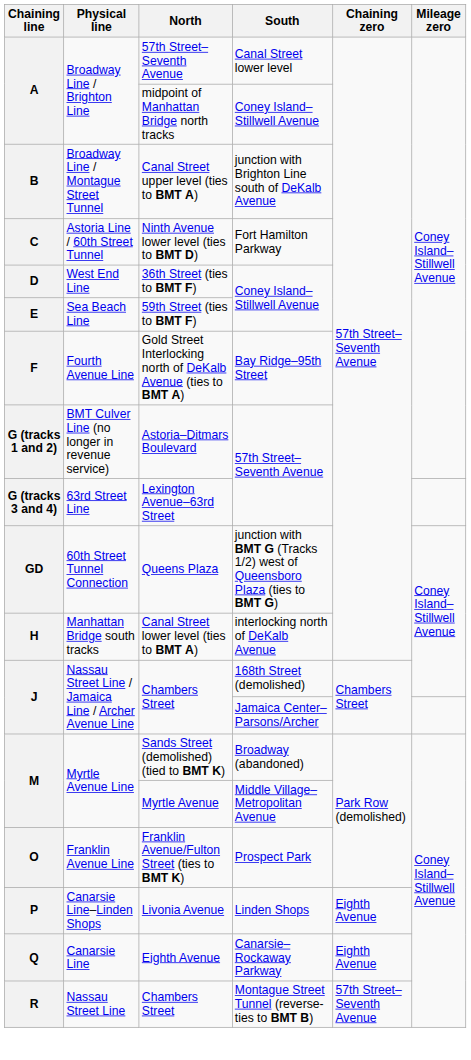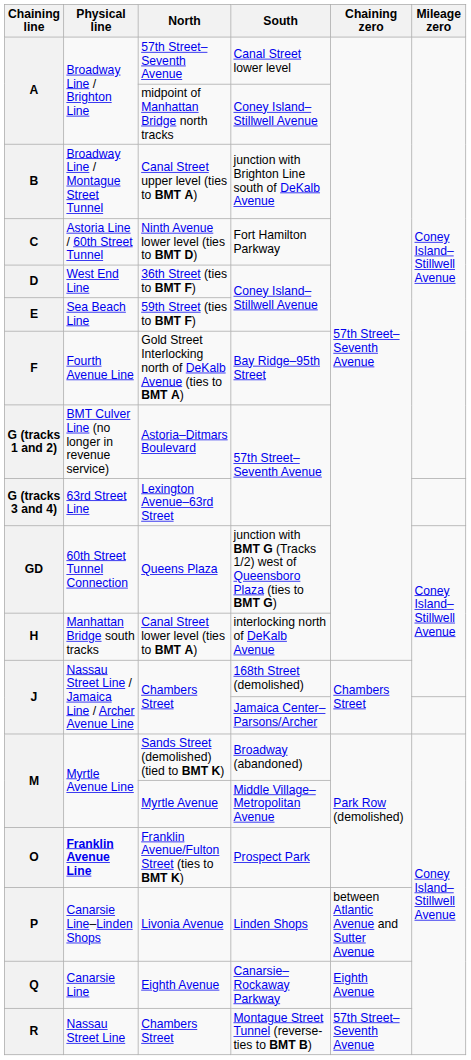 <table class="wikitable">
 <tr>
 <th>Chaining line</th>
 <th>Physical line</th>
 <th>North</th>
 <th>South</th>
 <th>Chaining zero</th>
 <th>Mileage zero</th>
 </tr>
 <tr>
 <th rowspan=2>A</th>
 <td rowspan=2><a href='#'>Broadway Line</a> / <a href='#'>Brighton Line</a></td>
 <td><a href='#'>57th Street–Seventh Avenue</a></td>
 <td><a href='#'>Canal Street</a> lower level</td>
 <td rowspan=11><a href='#'>57th Street–Seventh Avenue</a></td>
 <td rowspan=8><a href='#'>Coney Island–Stillwell Avenue</a></td>
 </tr>
 <tr>
 <td>midpoint of <a href='#'>Manhattan Bridge</a> north tracks</td>
 <td><a href='#'>Coney Island–Stillwell Avenue</a></td>
 </tr>
 <tr>
 <th>B</th>
 <td><a href='#'>Broadway Line</a> / <a href='#'>Montague Street Tunnel</a></td>
 <td><a href='#'>Canal Street</a> upper level (ties to <strong>BMT A</strong>)</td>
 <td>junction with Brighton Line south of <a href='#'>DeKalb Avenue</a></td>
 </tr>
 <tr>
 <th>C</th>
 <td><a href='#'>Astoria Line</a> / <a href='#'>60th Street Tunnel</a></td>
 <td><a href='#'>Ninth Avenue</a> lower level (ties to <strong>BMT D</strong>)</td>
 <td>Fort Hamilton Parkway</td>
 </tr>
 <tr>
 <th>D</th>
 <td><a href='#'>West End Line</a></td>
 <td><a href='#'>36th Street</a> (ties to <strong>BMT F</strong>)</td>
 <td rowspan=2><a href='#'>Coney Island–Stillwell Avenue</a></td>
 </tr>
 <tr>
 <th>E</th>
 <td><a href='#'>Sea Beach Line</a></td>
 <td><a href='#'>59th Street</a> (ties to <strong>BMT F</strong>)</td>
 </tr>
 <tr>
 <th>F</th>
 <td><a href='#'>Fourth Avenue Line</a></td>
 <td>Gold Street Interlocking north of <a href='#'>DeKalb Avenue</a> (ties to <strong>BMT A</strong>)</td>
 <td><a href='#'>Bay Ridge–95th Street</a></td>
 </tr>
 <tr>
 <th>G (tracks 1 and 2)</th>
 <td><a href='#'>BMT Culver Line</a> (no longer in revenue service)</td>
 <td><a href='#'>Astoria–Ditmars Boulevard</a></td>
 <td rowspan=2><a href='#'>57th Street–Seventh Avenue</a></td>
 </tr>
 <tr>
 <th>G (tracks 3 and 4)</th>
 <td><a href='#'>63rd Street Line</a></td>
 <td><a href='#'>Lexington Avenue–63rd Street</a></td>
 <td></td>
 </tr>
 <tr>
 <th>GD</th>
 <td><a href='#'>60th Street Tunnel Connection</a></td>
 <td><a href='#'>Queens Plaza</a></td>
 <td>junction with <strong>BMT G</strong> (Tracks 1/2) west of <a href='#'>Queensboro Plaza</a> (ties to <strong>BMT G</strong>)</td>
 <td rowspan=3><a href='#'>Coney Island–Stillwell Avenue</a></td>
 </tr>
 <tr>
 <th>H</th>
 <td><a href='#'>Manhattan Bridge</a> south tracks</td>
 <td><a href='#'>Canal Street</a> lower level (ties to <strong>BMT A</strong>)</td>
 <td>interlocking north of <a href='#'>DeKalb Avenue</a></td>
 </tr>
 <tr>
 <th rowspan=2>J</th>
 <td rowspan=2><a href='#'>Nassau Street Line</a> / <a href='#'>Jamaica Line</a> / <a href='#'>Archer Avenue Line</a></td>
 <td rowspan=2><a href='#'>Chambers Street</a></td>
 <td><a href='#'>168th Street</a> (demolished)</td>
 <td rowspan=2><a href='#'>Chambers Street</a></td>
 </tr>
 <tr>
 <td><a href='#'>Jamaica Center–Parsons/Archer</a></td>
 <td></td>
 </tr>
 <tr>
 <th rowspan=2>M</th>
 <td rowspan=2><a href='#'>Myrtle Avenue Line</a></td>
 <td><a href='#'>Sands Street</a> (demolished) (tied to <strong>BMT K</strong>)</td>
 <td><a href='#'>Broadway</a> (abandoned)</td>
 <td rowspan=3><a href='#'>Park Row</a> (demolished)</td>
 <td rowspan=6><a href='#'>Coney Island–Stillwell Avenue</a></td>
 </tr>
 <tr>
 <td><a href='#'>Myrtle Avenue</a></td>
 <td><a href='#'>Middle Village–Metropolitan Avenue</a></td>
 </tr>
 <tr>
 <th>O</th>
-<td><a href='#'>Franklin Avenue Line</a></td>
+<td><strong><a href='#'>Franklin Avenue Line</a></strong></td>
 <td><a href='#'>Franklin Avenue/Fulton Street</a> (ties to <strong>BMT K</strong>)</td>
 <td><a href='#'>Prospect Park</a></td>
 </tr>
 <tr>
 <th>P</th>
 <td><a href='#'>Canarsie Line</a>–<a href='#'>Linden Shops</a></td>
 <td><a href='#'>Livonia Avenue</a></td>
 <td><a href='#'>Linden Shops</a></td>
-<td><a href='#'>Eighth Avenue</a></td>
+<td>between <a href='#'>Atlantic Avenue</a> and <a href='#'>Sutter Avenue</a></td>
 </tr>
 <tr>
 <th>Q</th>
 <td><a href='#'>Canarsie Line</a></td>
 <td><a href='#'>Eighth Avenue</a></td>
 <td><a href='#'>Canarsie–Rockaway Parkway</a></td>
 <td><a href='#'>Eighth Avenue</a></td>
 </tr>
 <tr>
 <th>R</th>
 <td><a href='#'>Nassau Street Line</a></td>
 <td><a href='#'>Chambers Street</a></td>
 <td><a href='#'>Montague Street Tunnel</a> (reverse-ties to <strong>BMT B</strong>)</td>
 <td><a href='#'>57th Street–Seventh Avenue</a></td>
 </tr>
 </table>
